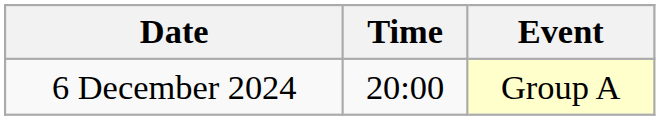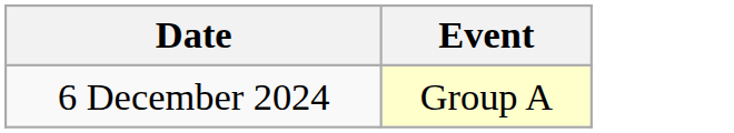 <table class = "wikitable" style="text-align:center;">
 <tr>
 <th width=150>Date</th>
-<th width=50>Time</th>
 <th width=80>Event</th>
 </tr>
 <tr>
 <td>6 December 2024</td>
-<td>20:00</td>
 <td bgcolor=ffffcc>Group A</td>
 </tr>
 </table>
